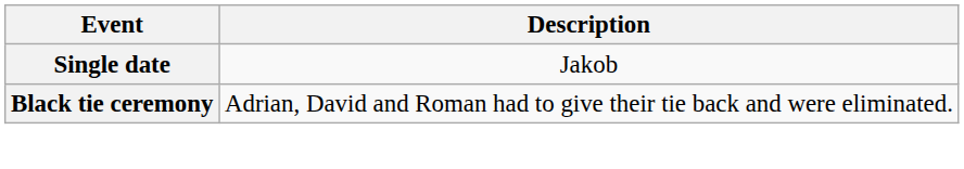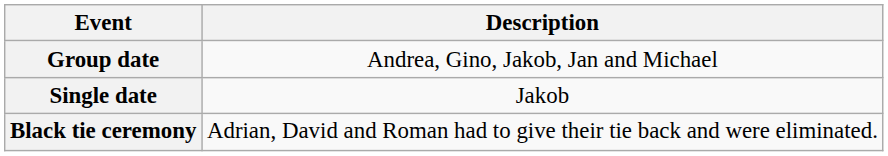 <table class="wikitable sortable" style="text-align:center;">
 <tr>
 <th>Event</th>
 <th>Description</th>
+</tr>
+<tr>
+<th>Group date</th>
+<td>Andrea, Gino, Jakob, Jan and Michael</td>
 </tr>
 <tr>
 <th>Single date</th>
 <td>Jakob</td>
 </tr>
 <tr>
 <th>Black tie ceremony</th>
 <td>Adrian, David and Roman had to give their tie back and were eliminated.</td>
 </tr>
 </table>
